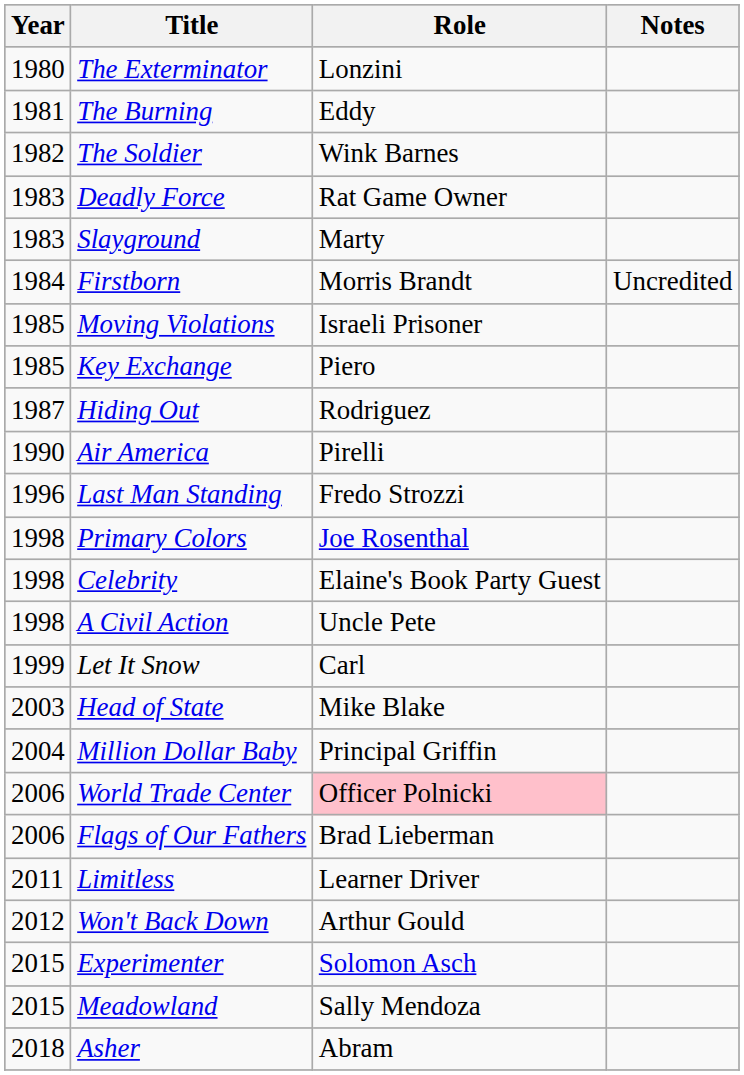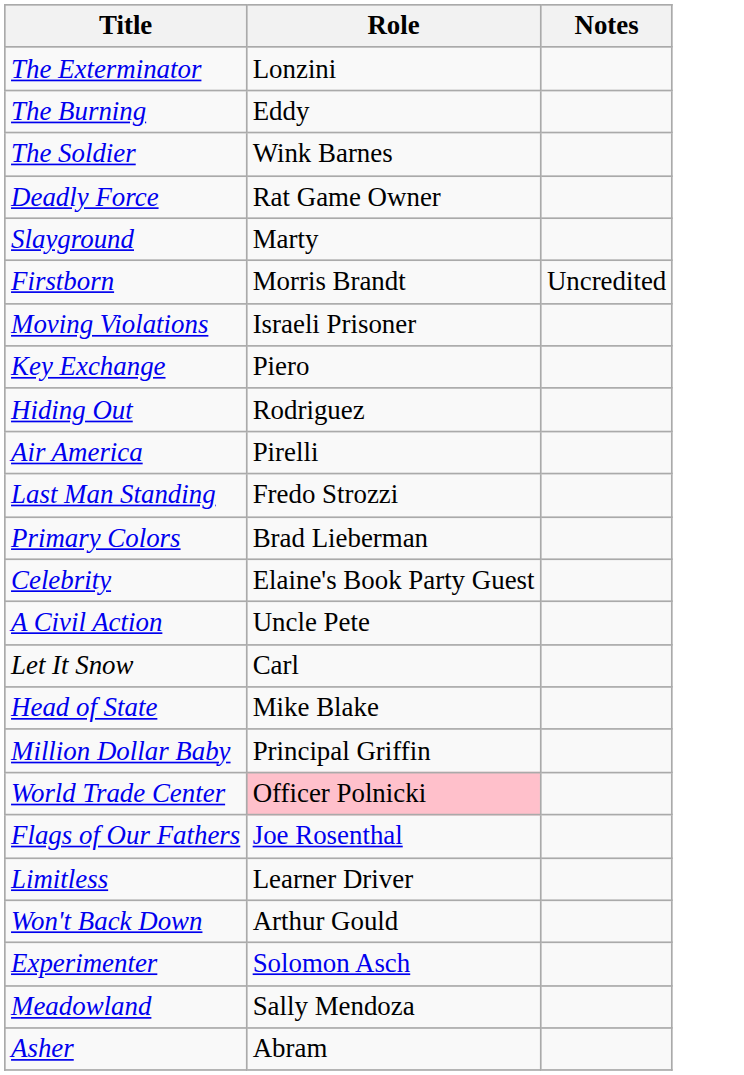 <table class="wikitable sortable">
 <tr>
-<th>Year</th>
 <th>Title</th>
 <th>Role</th>
 <th>Notes</th>
 </tr>
 <tr>
-<td>1980</td>
 <td><em><a href='#'>The Exterminator</a></em></td>
 <td>Lonzini</td>
 <td></td>
 </tr>
 <tr>
-<td>1981</td>
 <td><a href='#'><em>The Burning</em></a></td>
 <td>Eddy</td>
 <td></td>
 </tr>
 <tr>
-<td>1982</td>
 <td><a href='#'><em>The Soldier</em></a></td>
 <td>Wink Barnes</td>
 <td></td>
 </tr>
 <tr>
-<td>1983</td>
 <td><a href='#'><em>Deadly Force</em></a></td>
 <td>Rat Game Owner</td>
 <td></td>
 </tr>
 <tr>
-<td>1983</td>
 <td><em><a href='#'>Slayground</a></em></td>
 <td>Marty</td>
 <td></td>
 </tr>
 <tr>
-<td>1984</td>
 <td><a href='#'><em>Firstborn</em></a></td>
 <td>Morris Brandt</td>
 <td>Uncredited</td>
 </tr>
 <tr>
-<td>1985</td>
 <td><em><a href='#'>Moving Violations</a></em></td>
 <td>Israeli Prisoner</td>
 <td></td>
 </tr>
 <tr>
-<td>1985</td>
 <td><em><a href='#'>Key Exchange</a></em></td>
 <td>Piero</td>
 <td></td>
 </tr>
 <tr>
-<td>1987</td>
 <td><em><a href='#'>Hiding Out</a></em></td>
 <td>Rodriguez</td>
 <td></td>
 </tr>
 <tr>
-<td>1990</td>
 <td><a href='#'><em>Air America</em></a></td>
 <td>Pirelli</td>
 <td></td>
 </tr>
 <tr>
-<td>1996</td>
 <td><a href='#'><em>Last Man Standing</em></a></td>
 <td>Fredo Strozzi</td>
 <td></td>
 </tr>
 <tr>
-<td>1998</td>
 <td><a href='#'><em>Primary Colors</em></a></td>
-<td><a href='#'>Joe Rosenthal</a></td>
+<td>Brad Lieberman</td>
 <td></td>
 </tr>
 <tr>
-<td>1998</td>
 <td><a href='#'><em>Celebrity</em></a></td>
 <td>Elaine's Book Party Guest</td>
 <td></td>
 </tr>
 <tr>
-<td>1998</td>
 <td><a href='#'><em>A Civil Action</em></a></td>
 <td>Uncle Pete</td>
 <td></td>
 </tr>
 <tr>
-<td>1999</td>
 <td><em>Let It Snow</em></td>
 <td>Carl</td>
 <td></td>
 </tr>
 <tr>
-<td>2003</td>
 <td><a href='#'><em>Head of State</em></a></td>
 <td>Mike Blake</td>
 <td></td>
 </tr>
 <tr>
-<td>2004</td>
 <td><em><a href='#'>Million Dollar Baby</a></em></td>
 <td>Principal Griffin</td>
 <td></td>
 </tr>
 <tr>
-<td>2006</td>
 <td><a href='#'><em>World Trade Center</em></a></td>
 <td style="background: pink;">Officer Polnicki</td>
 <td></td>
 </tr>
 <tr>
-<td>2006</td>
 <td><a href='#'><em>Flags of Our Fathers</em></a></td>
-<td>Brad Lieberman</td>
+<td><a href='#'>Joe Rosenthal</a></td>
 <td></td>
 </tr>
 <tr>
-<td>2011</td>
 <td><a href='#'><em>Limitless</em></a></td>
 <td>Learner Driver</td>
 <td></td>
 </tr>
 <tr>
-<td>2012</td>
 <td><a href='#'><em>Won't Back Down</em></a></td>
 <td>Arthur Gould</td>
 <td></td>
 </tr>
 <tr>
-<td>2015</td>
 <td><a href='#'><em>Experimenter</em></a></td>
 <td><a href='#'>Solomon Asch</a></td>
 <td></td>
 </tr>
 <tr>
-<td>2015</td>
 <td><a href='#'><em>Meadowland</em></a></td>
 <td>Sally Mendoza</td>
 <td></td>
 </tr>
 <tr>
-<td>2018</td>
 <td><a href='#'><em>Asher</em></a></td>
 <td>Abram</td>
 <td></td>
 </tr>
 </table>
